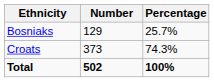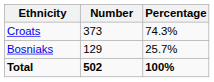 <table class="wikitable">
 <tr>
 <th width="100px">Ethnicity</th>
 <th width="80px">Number</th>
 <th width="80px">Percentage</th>
 </tr>
 <tr>
+<td><a href='#'>Croats</a></td>
+<td>373</td>
+<td>74.3%</td>
+</tr>
+<tr>
 <td><a href='#'>Bosniaks</a></td>
 <td>129</td>
 <td>25.7%</td>
-</tr>
-<tr>
-<td><a href='#'>Croats</a></td>
-<td>373</td>
-<td>74.3%</td>
 </tr>
 <tr>
 <td><strong>Total</strong></td>
 <td><strong>502</strong></td>
 <td><strong>100%</strong></td>
 </tr>
 </table>
